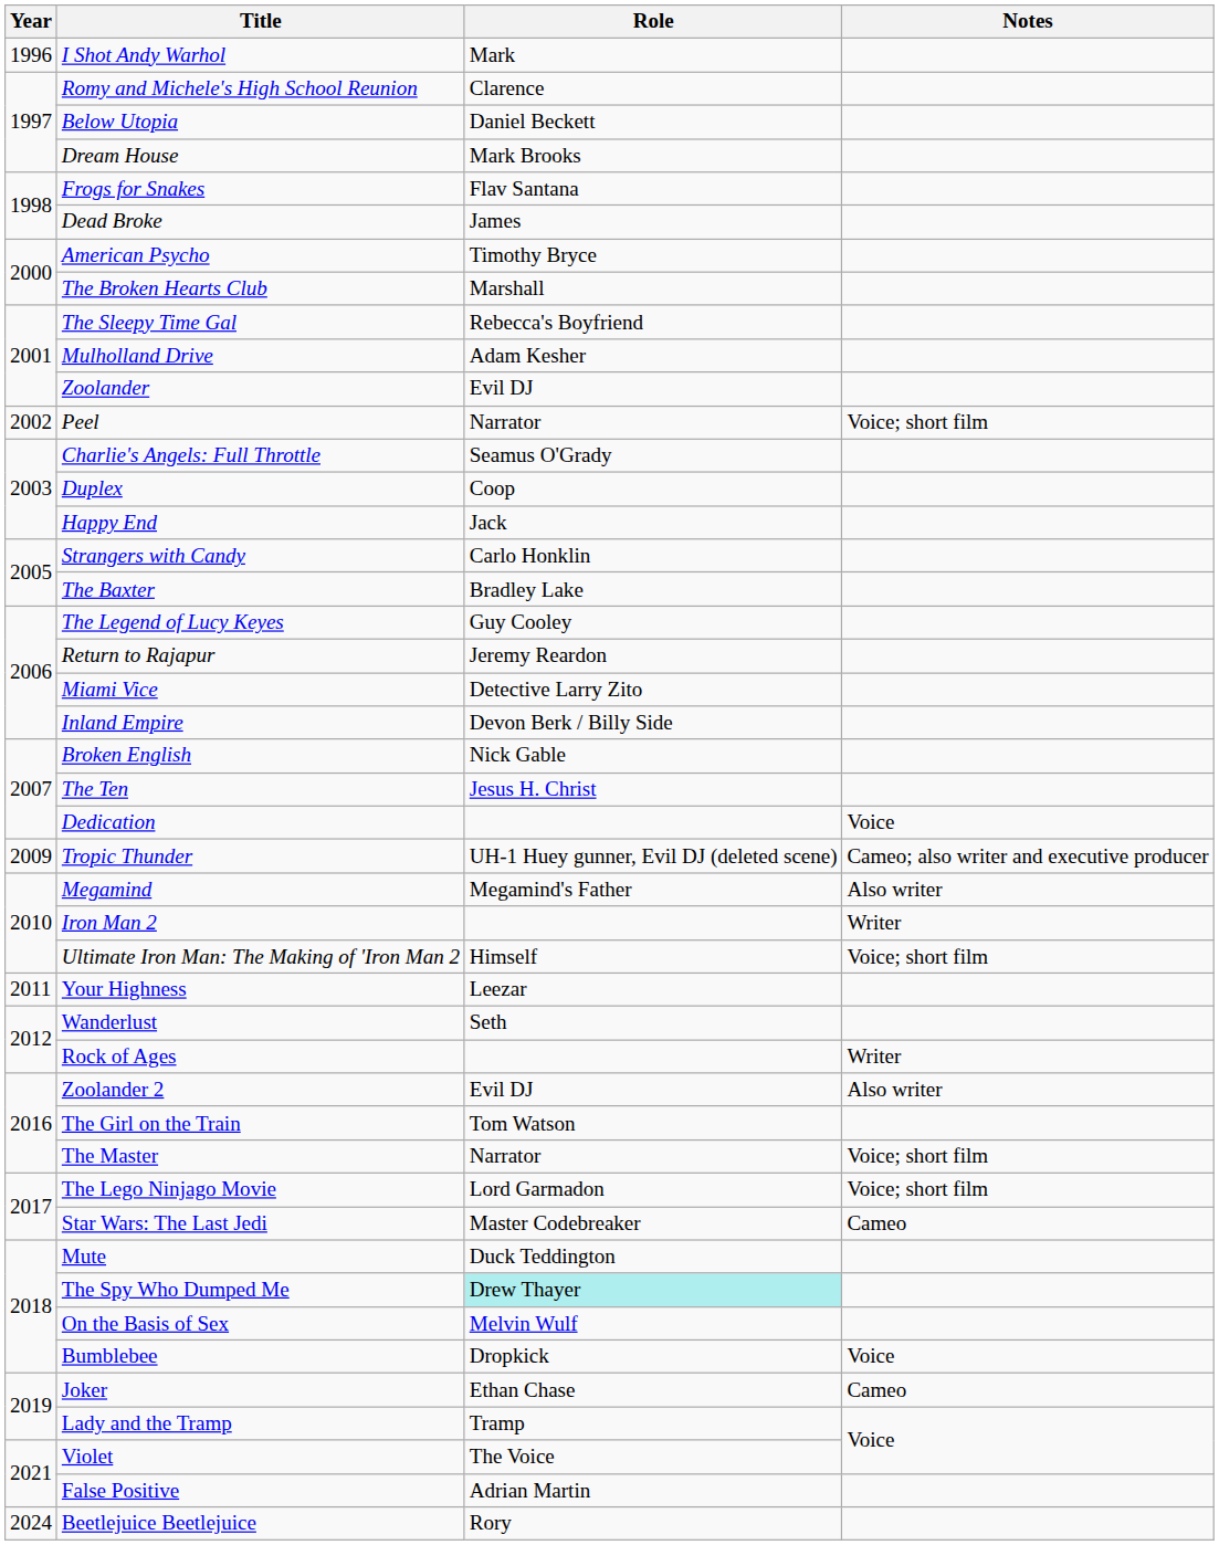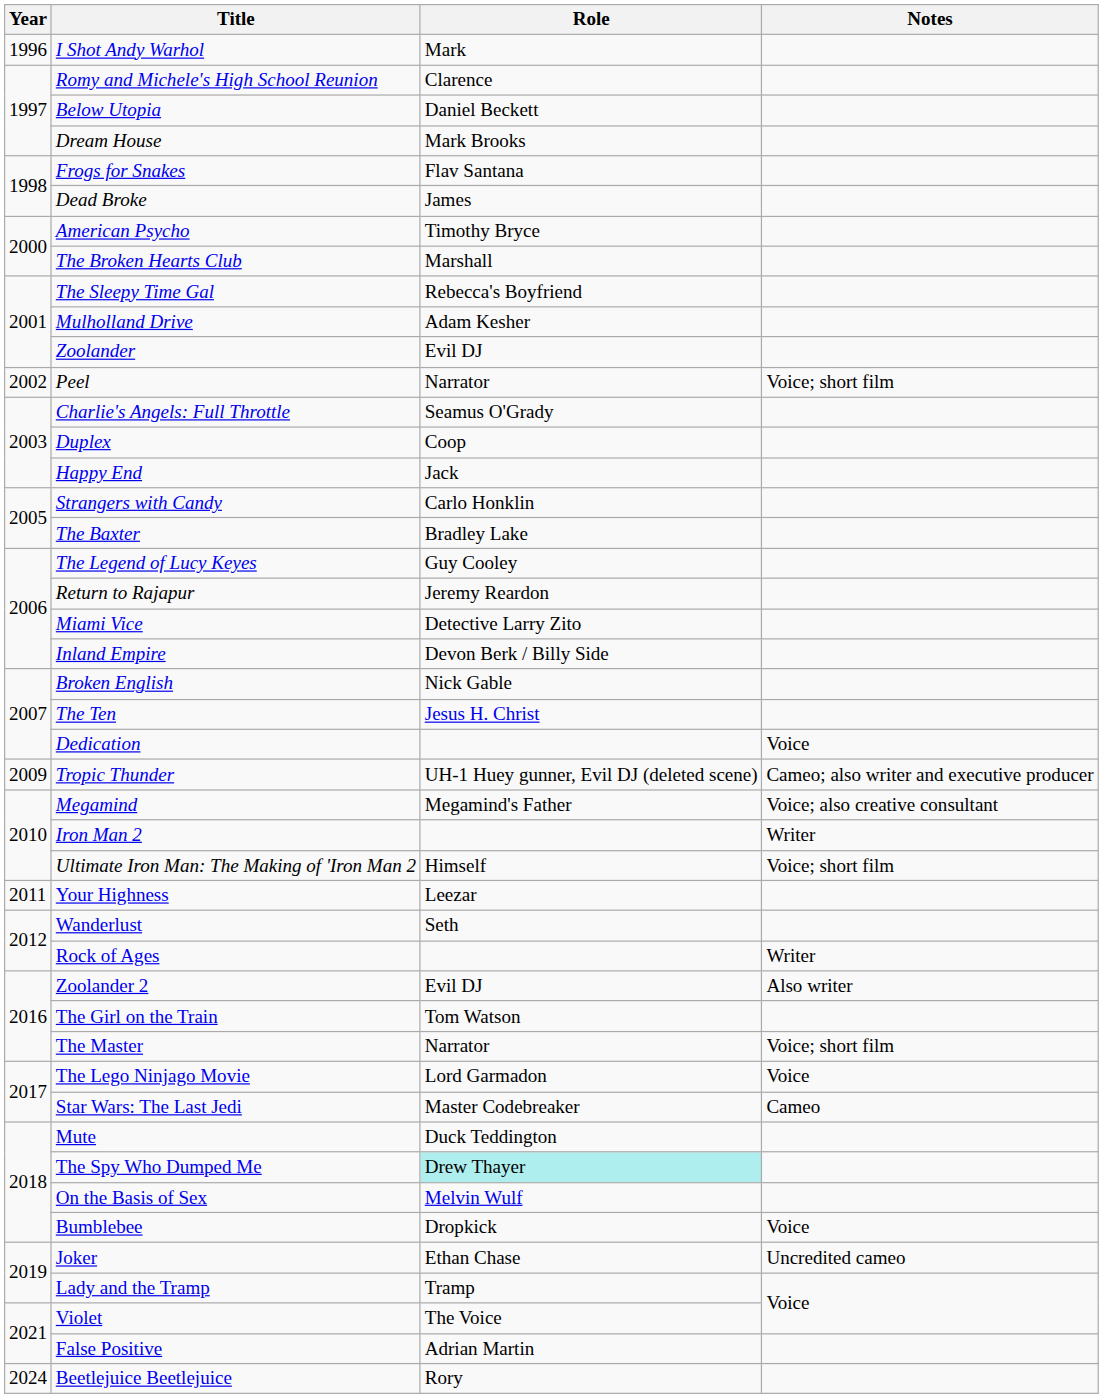 <table class="wikitable sortable">
 <tr>
 <th>Year</th>
 <th>Title</th>
 <th>Role</th>
 <th class="unsortable">Notes</th>
 </tr>
 <tr>
 <td>1996</td>
 <td><em><a href='#'>I Shot Andy Warhol</a></em></td>
 <td>Mark</td>
 <td></td>
 </tr>
 <tr>
 <td rowspan="3">1997</td>
 <td><em><a href='#'>Romy and Michele's High School Reunion</a></em></td>
 <td>Clarence</td>
 <td></td>
 </tr>
 <tr>
 <td><em><a href='#'>Below Utopia</a></em></td>
 <td>Daniel Beckett</td>
 <td></td>
 </tr>
 <tr>
 <td><em>Dream House</em></td>
 <td>Mark Brooks</td>
 <td></td>
 </tr>
 <tr>
 <td rowspan="2">1998</td>
 <td><em><a href='#'>Frogs for Snakes</a></em></td>
 <td>Flav Santana</td>
 <td></td>
 </tr>
 <tr>
 <td><em>Dead Broke</em></td>
 <td>James</td>
 <td></td>
 </tr>
 <tr>
 <td rowspan="2">2000</td>
 <td><em><a href='#'>American Psycho</a></em></td>
 <td>Timothy Bryce</td>
 <td></td>
 </tr>
 <tr>
 <td><em><a href='#'>The Broken Hearts Club</a></em></td>
 <td>Marshall</td>
 <td></td>
 </tr>
 <tr>
 <td rowspan="3">2001</td>
 <td><em><a href='#'>The Sleepy Time Gal</a></em></td>
 <td>Rebecca's Boyfriend</td>
 <td></td>
 </tr>
 <tr>
 <td><em><a href='#'>Mulholland Drive</a></em></td>
 <td>Adam Kesher</td>
 <td></td>
 </tr>
 <tr>
 <td><em><a href='#'>Zoolander</a></em></td>
 <td>Evil DJ</td>
 <td></td>
 </tr>
 <tr>
 <td>2002</td>
 <td><em>Peel</em></td>
 <td>Narrator</td>
 <td>Voice; short film</td>
 </tr>
 <tr>
 <td rowspan="3">2003</td>
 <td><em><a href='#'>Charlie's Angels: Full Throttle</a></em></td>
 <td>Seamus O'Grady</td>
 <td></td>
 </tr>
 <tr>
 <td><em><a href='#'>Duplex</a></em></td>
 <td>Coop</td>
 <td></td>
 </tr>
 <tr>
 <td><em><a href='#'>Happy End</a></em></td>
 <td>Jack</td>
 <td></td>
 </tr>
 <tr>
 <td rowspan="2">2005</td>
 <td><em><a href='#'>Strangers with Candy</a></em></td>
 <td>Carlo Honklin</td>
 <td></td>
 </tr>
 <tr>
 <td><em><a href='#'>The Baxter</a></em></td>
 <td>Bradley Lake</td>
 <td></td>
 </tr>
 <tr>
 <td rowspan="4">2006</td>
 <td><em><a href='#'>The Legend of Lucy Keyes</a></em></td>
 <td>Guy Cooley</td>
 <td></td>
 </tr>
 <tr>
 <td><em>Return to Rajapur</em></td>
 <td>Jeremy Reardon</td>
 <td></td>
 </tr>
 <tr>
 <td><em><a href='#'>Miami Vice</a></em></td>
 <td>Detective Larry Zito</td>
 <td></td>
 </tr>
 <tr>
 <td><em><a href='#'>Inland Empire</a></em></td>
 <td>Devon Berk / Billy Side</td>
 <td></td>
 </tr>
 <tr>
 <td rowspan="3">2007</td>
 <td><em><a href='#'>Broken English</a></em></td>
 <td>Nick Gable</td>
 <td></td>
 </tr>
 <tr>
 <td><em><a href='#'>The Ten</a></em></td>
 <td><a href='#'>Jesus H. Christ</a></td>
 <td></td>
 </tr>
 <tr>
 <td><em><a href='#'>Dedication</a></em></td>
 <td></td>
 <td>Voice</td>
 </tr>
 <tr>
 <td>2009</td>
 <td><em><a href='#'>Tropic Thunder</a></em></td>
 <td>UH-1 Huey gunner, Evil DJ (deleted scene)</td>
 <td>Cameo; also writer and executive producer</td>
 </tr>
 <tr>
 <td rowspan="3">2010</td>
 <td><em><a href='#'>Megamind</a></em></td>
 <td>Megamind's Father</td>
-<td>Also writer</td>
+<td>Voice; also creative consultant</td>
 </tr>
 <tr>
 <td><em><a href='#'>Iron Man 2</a></em></td>
 <td></td>
 <td>Writer</td>
 </tr>
 <tr>
 <td><em>Ultimate Iron Man: The Making of 'Iron Man 2<strong></td>
 <td>Himself</td>
 <td>Voice; short film</td>
 </tr>
 <tr>
 <td>2011</td>
 <td></em><a href='#'>Your Highness</a><em></td>
 <td>Leezar</td>
 <td></td>
 </tr>
 <tr>
 <td rowspan="2">2012</td>
 <td></em><a href='#'>Wanderlust</a><em></td>
 <td>Seth</td>
 <td></td>
 </tr>
 <tr>
 <td></em><a href='#'>Rock of Ages</a><em></td>
 <td></td>
 <td>Writer</td>
 </tr>
 <tr>
 <td rowspan="3">2016</td>
 <td></em><a href='#'>Zoolander 2</a><em></td>
 <td>Evil DJ</td>
 <td>Also writer</td>
 </tr>
 <tr>
 <td></em><a href='#'>The Girl on the Train</a><em></td>
 <td>Tom Watson</td>
 <td></td>
 </tr>
 <tr>
 <td></em><a href='#'>The Master</a><em></td>
 <td>Narrator</td>
 <td>Voice; short film</td>
 </tr>
 <tr>
 <td rowspan="2">2017</td>
 <td></em><a href='#'>The Lego Ninjago Movie</a><em></td>
 <td>Lord Garmadon</td>
-<td>Voice; short film</td>
+<td>Voice</td>
 </tr>
 <tr>
 <td></em><a href='#'>Star Wars: The Last Jedi</a><em></td>
 <td>Master Codebreaker</td>
 <td>Cameo</td>
 </tr>
 <tr>
 <td rowspan="4">2018</td>
 <td></em><a href='#'>Mute</a><em></td>
 <td>Duck Teddington</td>
 <td></td>
 </tr>
 <tr>
 <td></em><a href='#'>The Spy Who Dumped Me</a><em></td>
 <td style="background: paleturquoise;">Drew Thayer</td>
 <td></td>
 </tr>
 <tr>
 <td></em><a href='#'>On the Basis of Sex</a><em></td>
 <td><a href='#'>Melvin Wulf</a></td>
 <td></td>
 </tr>
 <tr>
 <td></em><a href='#'>Bumblebee</a><em></td>
 <td>Dropkick</td>
 <td>Voice</td>
 </tr>
 <tr>
 <td rowspan="2">2019</td>
 <td></em><a href='#'>Joker</a><em></td>
 <td>Ethan Chase</td>
-<td>Cameo</td>
+<td>Uncredited cameo</td>
 </tr>
 <tr>
 <td></em><a href='#'>Lady and the Tramp</a><em></td>
 <td>Tramp</td>
 <td rowspan="2">Voice</td>
 </tr>
 <tr>
 <td rowspan="2">2021</td>
 <td></em><a href='#'>Violet</a><em></td>
 <td>The Voice</td>
 </tr>
 <tr>
 <td></em><a href='#'>False Positive</a><em></td>
 <td>Adrian Martin</td>
 <td></td>
 </tr>
 <tr>
 <td>2024</td>
 <td></em><a href='#'>Beetlejuice Beetlejuice</a><em></td>
 <td>Rory</td>
 <td></td>
 </tr>
 </table>
